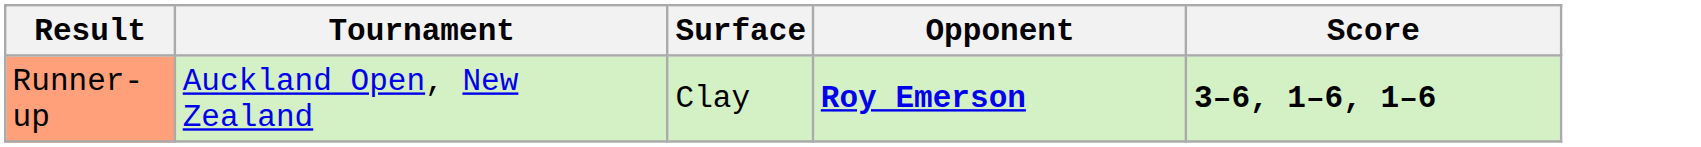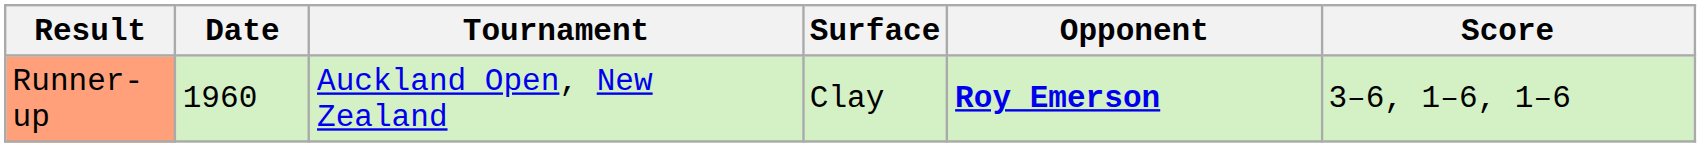 <table class="sortable wikitable">
 <tr>
 <th style="width:65px">Result</th>
+<th style="width:50px">Date</th>
 <th style="width:200px">Tournament</th>
 <th style="width:50px">Surface</th>
 <th style="width:150px">Opponent</th>
 <th style="width:150px" class="unsortable">Score</th>
 </tr>
 <tr style="background:#d4f1c5;">
 <td bgcolor=ffa07a>Runner-up</td>
+<td>1960</td>
 <td><a href='#'>Auckland Open</a>, <a href='#'>New Zealand</a></td>
 <td>Clay</td>
 <td><strong> <a href='#'>Roy Emerson</a></strong></td>
-<td><strong>3–6, 1–6, 1–6</strong></td>
+<td>3–6, 1–6, 1–6</td>
 </tr>
 </table>
